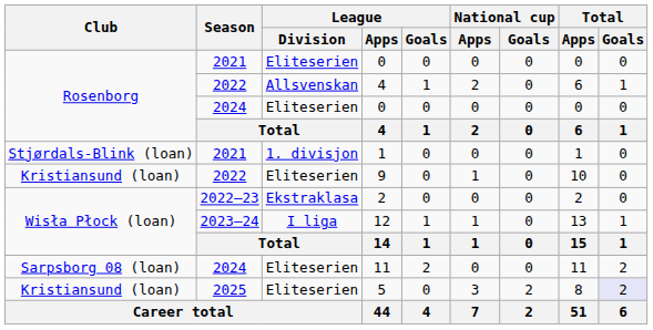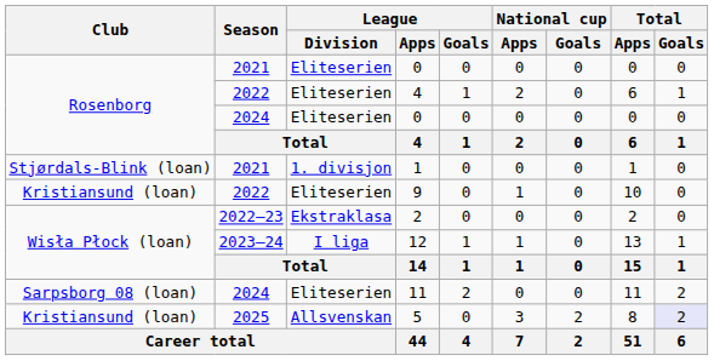 <table class="wikitable" style="text-align: center;">
 <tr>
 <th rowspan="2">Club</th>
 <th rowspan="2">Season</th>
 <th colspan="3">League</th>
 <th colspan="2">National cup</th>
 <th colspan="2">Total</th>
 </tr>
 <tr>
 <th>Division</th>
 <th>Apps</th>
 <th>Goals</th>
 <th>Apps</th>
 <th>Goals</th>
 <th>Apps</th>
 <th>Goals</th>
 </tr>
 <tr>
 <td rowspan="4"><a href='#'>Rosenborg</a></td>
 <td><a href='#'>2021</a></td>
 <td><a href='#'>Eliteserien</a></td>
 <td>0</td>
 <td>0</td>
 <td>0</td>
 <td>0</td>
 <td>0</td>
 <td>0</td>
 </tr>
 <tr>
 <td><a href='#'>2022</a></td>
-<td><a href='#'>Allsvenskan</a></td>
+<td>Eliteserien</td>
 <td>4</td>
 <td>1</td>
 <td>2</td>
 <td>0</td>
 <td>6</td>
 <td>1</td>
 </tr>
 <tr>
 <td><a href='#'>2024</a></td>
 <td>Eliteserien</td>
 <td>0</td>
 <td>0</td>
 <td>0</td>
 <td>0</td>
 <td>0</td>
 <td>0</td>
 </tr>
 <tr>
 <th colspan="2">Total</th>
 <th>4</th>
 <th>1</th>
 <th>2</th>
 <th>0</th>
 <th>6</th>
 <th>1</th>
 </tr>
 <tr>
 <td><a href='#'>Stjørdals-Blink</a> (loan)</td>
 <td><a href='#'>2021</a></td>
 <td><a href='#'>1. divisjon</a></td>
 <td>1</td>
 <td>0</td>
 <td>0</td>
 <td>0</td>
 <td>1</td>
 <td>0</td>
 </tr>
 <tr>
 <td><a href='#'>Kristiansund</a> (loan)</td>
 <td><a href='#'>2022</a></td>
 <td>Eliteserien</td>
 <td>9</td>
 <td>0</td>
 <td>1</td>
 <td>0</td>
 <td>10</td>
 <td>0</td>
 </tr>
 <tr>
 <td rowspan="3"><a href='#'>Wisła Płock</a> (loan)</td>
 <td><a href='#'>2022–23</a></td>
 <td><a href='#'>Ekstraklasa</a></td>
 <td>2</td>
 <td>0</td>
 <td>0</td>
 <td>0</td>
 <td>2</td>
 <td>0</td>
 </tr>
 <tr>
 <td><a href='#'>2023–24</a></td>
 <td><a href='#'>I liga</a></td>
 <td>12</td>
 <td>1</td>
 <td>1</td>
 <td>0</td>
 <td>13</td>
 <td>1</td>
 </tr>
 <tr>
 <th colspan="2">Total</th>
 <th>14</th>
 <th>1</th>
 <th>1</th>
 <th>0</th>
 <th>15</th>
 <th>1</th>
 </tr>
 <tr>
 <td><a href='#'>Sarpsborg 08</a> (loan)</td>
 <td><a href='#'>2024</a></td>
 <td>Eliteserien</td>
 <td>11</td>
 <td>2</td>
 <td>0</td>
 <td>0</td>
 <td>11</td>
 <td>2</td>
 </tr>
 <tr>
 <td><a href='#'>Kristiansund</a> (loan)</td>
 <td><a href='#'>2025</a></td>
-<td>Eliteserien</td>
+<td><a href='#'>Allsvenskan</a></td>
 <td>5</td>
 <td>0</td>
 <td>3</td>
 <td>2</td>
 <td>8</td>
 <td style="background: lavender;">2</td>
 </tr>
 <tr>
 <th colspan="3">Career total</th>
 <th>44</th>
 <th>4</th>
 <th>7</th>
 <th>2</th>
 <th>51</th>
 <th>6</th>
 </tr>
 </table>
